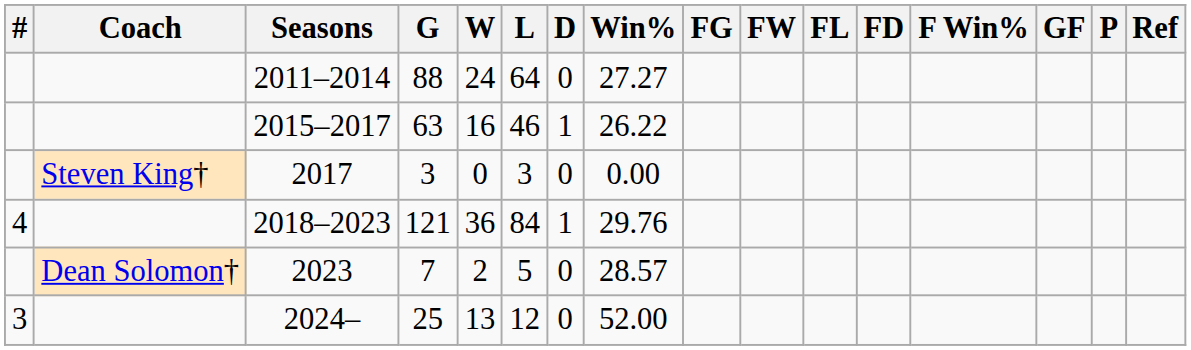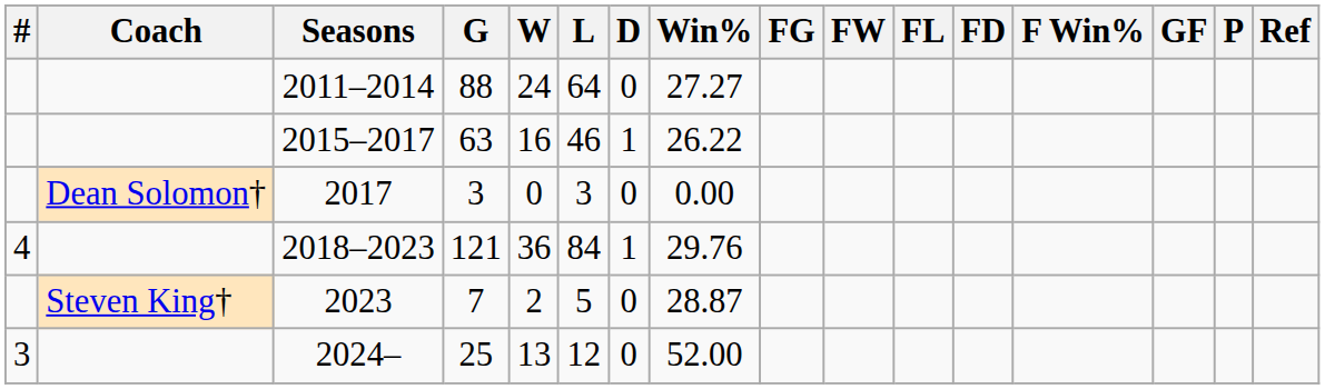 <table class="wikitable sortable" style="text-align:center">
 <tr>
 <th class="unsortable">#</th>
 <th>Coach</th>
 <th>Seasons</th>
 <th>G</th>
 <th>W</th>
 <th>L</th>
 <th>D</th>
 <th>Win%</th>
 <th>FG</th>
 <th>FW</th>
 <th>FL</th>
 <th>FD</th>
 <th>F Win%</th>
 <th>GF</th>
 <th>P</th>
 <th class="unsortable">Ref</th>
 </tr>
 <tr>
 <td align="center"></td>
 <td align="left"></td>
 <td>2011–2014</td>
 <td>88</td>
 <td>24</td>
 <td>64</td>
 <td>0</td>
 <td>27.27</td>
 <td></td>
 <td></td>
 <td></td>
 <td></td>
 <td></td>
 <td></td>
 <td></td>
 <td></td>
 </tr>
 <tr>
 <td align="center"></td>
 <td align="left"></td>
 <td>2015–2017</td>
 <td>63</td>
 <td>16</td>
 <td>46</td>
 <td>1</td>
 <td>26.22</td>
 <td></td>
 <td></td>
 <td></td>
 <td></td>
 <td></td>
 <td></td>
 <td></td>
 <td></td>
 </tr>
 <tr>
 <td></td>
-<td align="left" style="background-color:#ffe6bd"><a href='#'>Steven King</a>†</td>
+<td align="left" style="background-color:#ffe6bd"><a href='#'>Dean Solomon</a>†</td>
 <td>2017</td>
 <td>3</td>
 <td>0</td>
 <td>3</td>
 <td>0</td>
 <td>0.00</td>
 <td></td>
 <td></td>
 <td></td>
 <td></td>
 <td></td>
 <td></td>
 <td></td>
 <td></td>
 </tr>
 <tr>
 <td>4</td>
 <td align="left"></td>
 <td>2018–2023</td>
 <td>121</td>
 <td>36</td>
 <td>84</td>
 <td>1</td>
 <td>29.76</td>
 <td></td>
 <td></td>
 <td></td>
 <td></td>
 <td></td>
 <td></td>
 <td></td>
 <td></td>
 </tr>
 <tr>
 <td></td>
-<td align="left" style="background-color:#ffe6bd"><a href='#'>Dean Solomon</a>†</td>
+<td align="left" style="background-color:#ffe6bd"><a href='#'>Steven King</a>†</td>
 <td>2023</td>
 <td>7</td>
 <td>2</td>
 <td>5</td>
 <td>0</td>
-<td>28.57</td>
+<td>28.87</td>
 <td></td>
 <td></td>
 <td></td>
 <td></td>
 <td></td>
 <td></td>
 <td></td>
 <td></td>
 </tr>
 <tr>
 <td>3</td>
 <td align="left"></td>
 <td>2024–</td>
 <td>25</td>
 <td>13</td>
 <td>12</td>
 <td>0</td>
 <td>52.00</td>
 <td></td>
 <td></td>
 <td></td>
 <td></td>
 <td></td>
 <td></td>
 <td></td>
 <td></td>
 </tr>
 </table>
